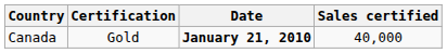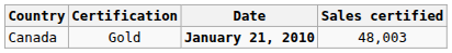 <table class="wikitable sortable">
 <tr>
 <th bgcolor="#ebf5ff">Country</th>
 <th bgcolor="#ebf5ff">Certification</th>
 <th bgcolor="#ebf5ff">Date</th>
 <th bgcolor="#ebf5ff">Sales certified</th>
 </tr>
 <tr>
 <td>Canada</td>
 <td align="center">Gold</td>
 <td align="center"><strong>January 21, 2010</strong></td>
-<td align="center">40,000</td>
+<td align="center">48,003</td>
 </tr>
 </table>
